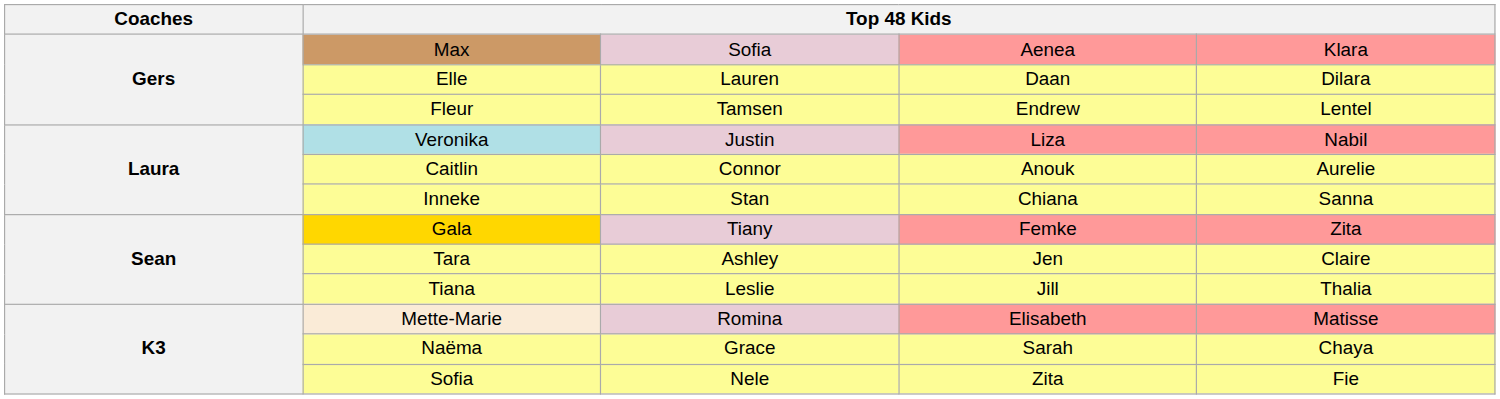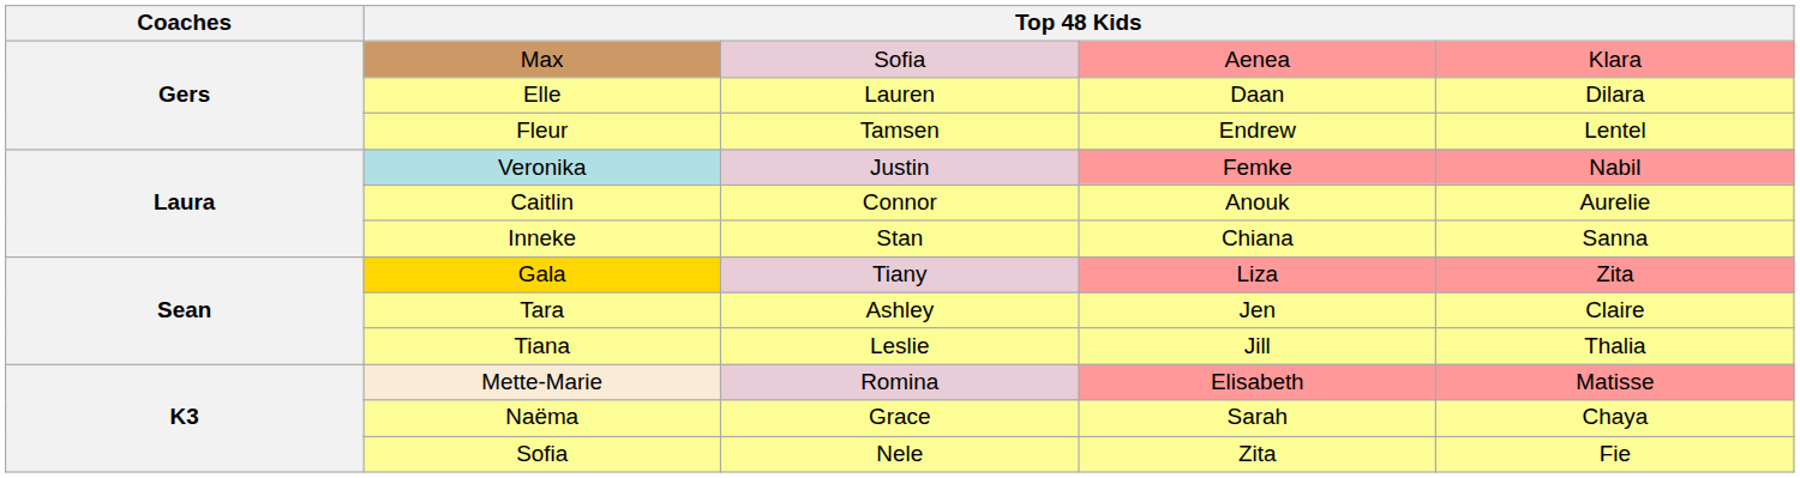 <table class="wikitable" style="text-align:center; width:100%">
 <tr>
 <th width="20%" scope="col">Coaches</th>
 <th width="80%" colspan="4" scope="col">Top 48 Kids</th>
 </tr>
 <tr>
 <th rowspan="3">Gers</th>
 <td style="background:#cc9966; width:20%">Max</td>
 <td style="background:#E8CCD7; width:20%">Sofia</td>
 <td style="background:#FF9999; width:20%">Aenea</td>
 <td style="background:#FF9999; width:20%">Klara</td>
 </tr>
 <tr>
 <td style="background:#FDFD96">Elle</td>
 <td style="background:#FDFD96">Lauren</td>
 <td style="background:#FDFD96">Daan</td>
 <td style="background:#FDFD96">Dilara</td>
 </tr>
 <tr>
 <td style="background:#FDFD96">Fleur</td>
 <td style="background:#FDFD96">Tamsen</td>
 <td style="background:#FDFD96">Endrew</td>
 <td style="background:#FDFD96">Lentel</td>
 </tr>
 <tr>
 <th rowspan="3">Laura</th>
 <td style="background:#B0E0E6">Veronika</td>
 <td style="background:#E8CCD7">Justin</td>
-<td style="background:#FF9999">Liza</td>
+<td style="background:#FF9999">Femke</td>
 <td style="background:#FF9999">Nabil</td>
 </tr>
 <tr>
 <td style="background:#FDFD96">Caitlin</td>
 <td style="background:#FDFD96">Connor</td>
 <td style="background:#FDFD96">Anouk</td>
 <td style="background:#FDFD96">Aurelie</td>
 </tr>
 <tr>
 <td style="background:#FDFD96">Inneke</td>
 <td style="background:#FDFD96">Stan</td>
 <td style="background:#FDFD96">Chiana</td>
 <td style="background:#FDFD96">Sanna</td>
 </tr>
 <tr>
 <th rowspan="3">Sean</th>
 <td style="background:gold">Gala</td>
 <td style="background:#E8CCD7">Tiany</td>
-<td style="background:#FF9999">Femke</td>
+<td style="background:#FF9999">Liza</td>
 <td style="background:#FF9999">Zita</td>
 </tr>
 <tr>
 <td style="background:#FDFD96">Tara</td>
 <td style="background:#FDFD96">Ashley</td>
 <td style="background:#FDFD96">Jen</td>
 <td style="background:#FDFD96">Claire</td>
 </tr>
 <tr>
 <td style="background:#FDFD96">Tiana</td>
 <td style="background:#FDFD96">Leslie</td>
 <td style="background:#FDFD96">Jill</td>
 <td style="background:#FDFD96">Thalia</td>
 </tr>
 <tr>
 <th rowspan="3">K3</th>
 <td style="background:antiquewhite">Mette-Marie</td>
 <td style="background:#E8CCD7">Romina</td>
 <td style="background:#FF9999">Elisabeth</td>
 <td style="background:#FF9999">Matisse</td>
 </tr>
 <tr>
 <td style="background:#FDFD96">Naëma</td>
 <td style="background:#FDFD96">Grace</td>
 <td style="background:#FDFD96">Sarah</td>
 <td style="background:#FDFD96">Chaya</td>
 </tr>
 <tr>
 <td style="background:#FDFD96">Sofia</td>
 <td style="background:#FDFD96">Nele</td>
 <td style="background:#FDFD96">Zita</td>
 <td style="background:#FDFD96">Fie</td>
 </tr>
 </table>
